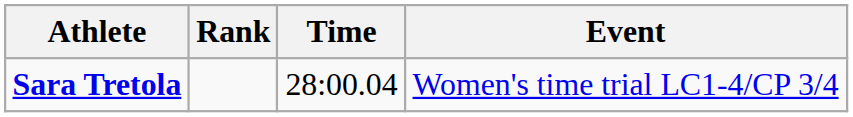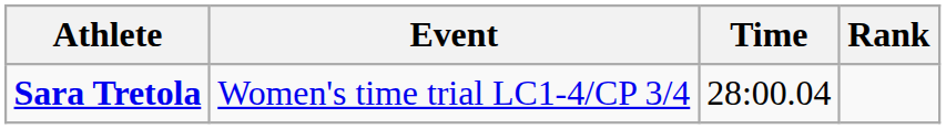 <table class=wikitable style="font-size:90%">
 <tr>
 <th>Athlete</th>
+<th>Event</th>
+<th>Time</th>
 <th>Rank</th>
-<th>Time</th>
-<th>Event</th>
 </tr>
 <tr>
 <td><strong><a href='#'>Sara Tretola</a></strong></td>
+<td><a href='#'>Women's time trial LC1-4/CP 3/4</a></td>
+<td style="text-align:center;">28:00.04</td>
 <td style="text-align:center;"></td>
-<td style="text-align:center;">28:00.04</td>
-<td><a href='#'>Women's time trial LC1-4/CP 3/4</a></td>
 </tr>
 </table>
